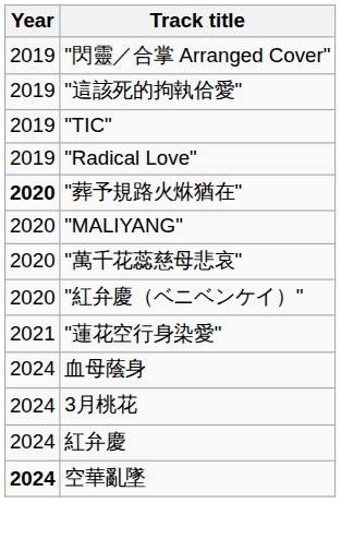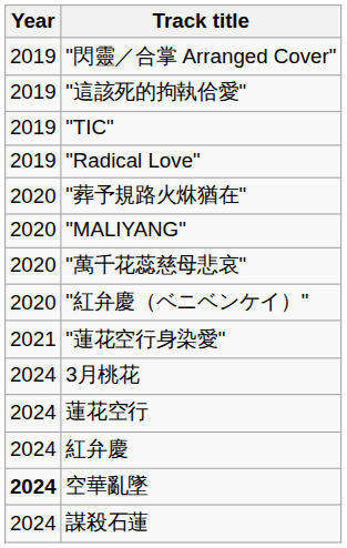 <table class="wikitable">
 <tr>
 <th>Year</th>
 <th>Track title</th>
 </tr>
 <tr>
 <td>2019</td>
 <td>"閃靈／合掌 Arranged Cover"</td>
 </tr>
 <tr>
 <td>2019</td>
 <td>"這該死的拘執佮愛"</td>
 </tr>
 <tr>
 <td>2019</td>
 <td>"TIC"</td>
 </tr>
 <tr>
 <td>2019</td>
 <td>"Radical Love"</td>
 </tr>
 <tr>
-<td><strong>2020</strong></td>
+<td>2020</td>
 <td>"葬予規路火烌猶在"</td>
 </tr>
 <tr>
 <td>2020</td>
 <td>"MALIYANG"</td>
 </tr>
 <tr>
 <td>2020</td>
 <td>"萬千花蕊慈母悲哀"</td>
 </tr>
 <tr>
 <td>2020</td>
 <td>"紅弁慶（ベニベンケイ）"</td>
 </tr>
 <tr>
 <td>2021</td>
 <td>"蓮花空行身染愛"</td>
 </tr>
 <tr>
 <td>2024</td>
-<td>血母蔭身</td>
+<td>3月桃花</td>
 </tr>
 <tr>
 <td>2024</td>
-<td>3月桃花</td>
+<td>蓮花空行</td>
 </tr>
 <tr>
 <td>2024</td>
 <td>紅弁慶</td>
 </tr>
 <tr>
 <td><strong>2024</strong></td>
 <td>空華亂墜</td>
 </tr>
+<tr>
+<td>2024</td>
+<td>謀殺石蓮</td>
+</tr>
 </table>
